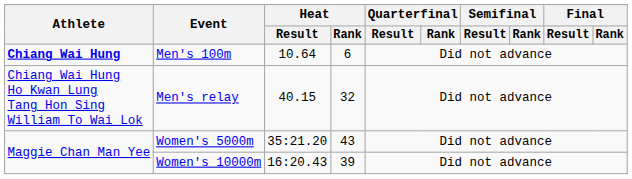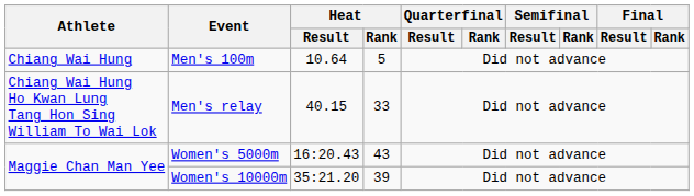 <table class=wikitable style="font-size:90%">
 <tr>
 <th rowspan="2">Athlete</th>
 <th rowspan="2">Event</th>
 <th colspan="2">Heat</th>
 <th colspan="2">Quarterfinal</th>
 <th colspan="2">Semifinal</th>
 <th colspan="2">Final</th>
 </tr>
 <tr style="font-size:95%">
 <th>Result</th>
 <th>Rank</th>
 <th>Result</th>
 <th>Rank</th>
 <th>Result</th>
 <th>Rank</th>
 <th>Result</th>
 <th>Rank</th>
 </tr>
 <tr>
-<td align=left><strong><a href='#'>Chiang Wai Hung</a></strong></td>
+<td align=left><a href='#'>Chiang Wai Hung</a></td>
 <td align=left><a href='#'>Men's 100m</a></td>
 <td align=center>10.64</td>
-<td align=center>6</td>
+<td align=center>5</td>
 <td align=center colspan=6>Did not advance</td>
 </tr>
 <tr>
 <td align=left><a href='#'>Chiang Wai Hung</a><br> <a href='#'>Ho Kwan Lung</a><br> <a href='#'>Tang Hon Sing</a><br> <a href='#'>William To Wai Lok</a></td>
 <td align=left><a href='#'>Men's  relay</a></td>
 <td align=center>40.15</td>
-<td align=center>32</td>
+<td align=center>33</td>
 <td align=center colspan=6>Did not advance</td>
 </tr>
 <tr>
 <td align=left rowspan=2><a href='#'>Maggie Chan Man Yee</a></td>
 <td align=left><a href='#'>Women's 5000m</a></td>
-<td align=center>35:21.20</td>
+<td align=center>16:20.43</td>
 <td align=center>43</td>
 <td align=center colspan=6>Did not advance</td>
 </tr>
 <tr>
 <td align=left><a href='#'>Women's 10000m</a></td>
-<td align=center>16:20.43</td>
+<td align=center>35:21.20</td>
 <td align=center>39</td>
 <td align=center colspan=6>Did not advance</td>
 </tr>
 </table>
